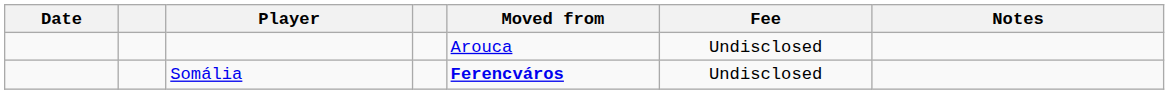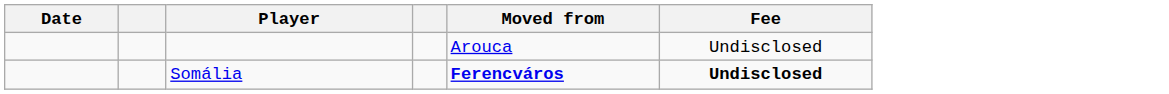 <table class="wikitable sortable">
 <tr>
 <th style="width:80px;">Date</th>
 <th style="width:30px;"></th>
 <th style="width:180px;">Player</th>
 <th style="width:20px;"></th>
 <th style="width:155px;">Moved from</th>
 <th style="width:155px;" class="unsortable">Fee</th>
-<th style="width:215px;" class="unsortable">Notes</th>
 </tr>
 <tr>
 <td></td>
 <td align=center></td>
 <td> </td>
 <td></td>
 <td> <a href='#'>Arouca</a></td>
 <td align=center>Undisclosed</td>
-<td align=center></td>
 </tr>
 <tr>
 <td></td>
 <td align=center></td>
 <td> <a href='#'>Somália</a></td>
 <td></td>
 <td><strong> <a href='#'>Ferencváros</a></strong></td>
-<td align=center>Undisclosed</td>
-<td align=center></td>
+<td align=center><strong>Undisclosed</strong></td>
 </tr>
 </table>
